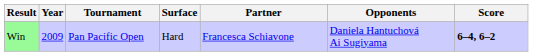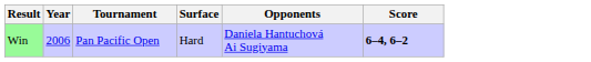 <table class="sortable wikitable">
 <tr>
 <th>Result</th>
 <th>Year</th>
 <th width=130>Tournament</th>
 <th>Surface</th>
-<th width=180>Partner</th>
 <th width=180>Opponents</th>
 <th width=100>Score</th>
 </tr>
 <tr bgcolor=CCCCFF>
 <td bgcolor=98FB98>Win</td>
-<td><a href='#'>2009</a></td>
+<td><a href='#'>2006</a></td>
 <td><a href='#'>Pan Pacific Open</a></td>
 <td>Hard</td>
-<td> <a href='#'>Francesca Schiavone</a></td>
 <td> <a href='#'>Daniela Hantuchová</a> <br>  <a href='#'>Ai Sugiyama</a></td>
 <td><strong>6–4, 6–2</strong></td>
 </tr>
 </table>
